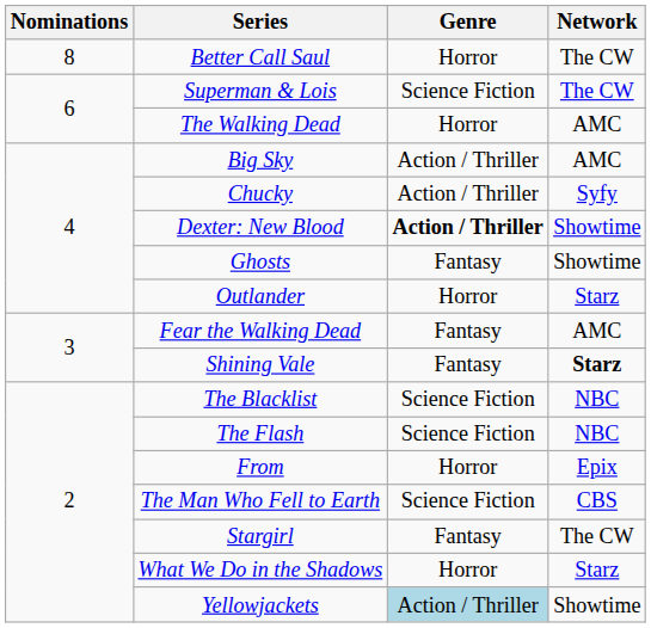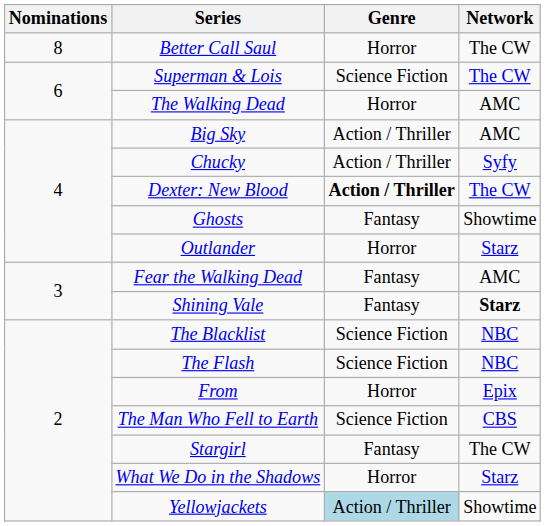 <table class="wikitable right" style="text-align:center">
 <tr>
 <th scope="col" style="text-align:center;">Nominations</th>
 <th scope="col" style="text-align:center;">Series</th>
 <th scope="col" style="text-align:center;">Genre</th>
 <th scope="col" style="text-align:center;">Network</th>
 </tr>
 <tr>
 <td scope=row style="text-align:center">8</td>
 <td><em><a href='#'>Better Call Saul</a></em></td>
 <td>Horror</td>
 <td>The CW</td>
 </tr>
 <tr>
 <td rowspan="2" scope=row style="text-align:center">6</td>
 <td><em><a href='#'>Superman & Lois</a></em></td>
 <td>Science Fiction</td>
 <td><a href='#'>The CW</a></td>
 </tr>
 <tr>
 <td><em><a href='#'>The Walking Dead</a></em></td>
 <td>Horror</td>
 <td>AMC</td>
 </tr>
 <tr>
 <td rowspan="5" scope=row style="text-align:center">4</td>
 <td><em><a href='#'>Big Sky</a></em></td>
 <td>Action / Thriller</td>
 <td>AMC</td>
 </tr>
 <tr>
 <td><em><a href='#'>Chucky</a></em></td>
 <td>Action / Thriller</td>
 <td><a href='#'>Syfy</a></td>
 </tr>
 <tr>
 <td><em><a href='#'>Dexter: New Blood</a></em></td>
 <td><strong>Action / Thriller</strong></td>
-<td><a href='#'>Showtime</a></td>
+<td><a href='#'>The CW</a></td>
 </tr>
 <tr>
 <td><em><a href='#'>Ghosts</a></em></td>
 <td>Fantasy</td>
 <td>Showtime</td>
 </tr>
 <tr>
 <td><em><a href='#'>Outlander</a></em></td>
 <td>Horror</td>
 <td><a href='#'>Starz</a></td>
 </tr>
 <tr>
 <td rowspan="2" scope=row style="text-align:center">3</td>
 <td><em><a href='#'>Fear the Walking Dead</a></em></td>
 <td>Fantasy</td>
 <td>AMC</td>
 </tr>
 <tr>
 <td><em><a href='#'>Shining Vale</a></em></td>
 <td>Fantasy</td>
 <td><strong>Starz</strong></td>
 </tr>
 <tr>
 <td rowspan="7" scope=row style="text-align:center">2</td>
 <td><em><a href='#'>The Blacklist</a></em></td>
 <td>Science Fiction</td>
 <td><a href='#'>NBC</a></td>
 </tr>
 <tr>
 <td><em><a href='#'>The Flash</a></em></td>
 <td>Science Fiction</td>
 <td><a href='#'>NBC</a></td>
 </tr>
 <tr>
 <td><em><a href='#'>From</a></em></td>
 <td>Horror</td>
 <td><a href='#'>Epix</a></td>
 </tr>
 <tr>
 <td><em><a href='#'>The Man Who Fell to Earth</a></em></td>
 <td>Science Fiction</td>
 <td><a href='#'>CBS</a></td>
 </tr>
 <tr>
 <td><em><a href='#'>Stargirl</a></em></td>
 <td>Fantasy</td>
 <td>The CW</td>
 </tr>
 <tr>
 <td><em><a href='#'>What We Do in the Shadows</a></em></td>
 <td>Horror</td>
 <td><a href='#'>Starz</a></td>
 </tr>
 <tr>
 <td><em><a href='#'>Yellowjackets</a></em></td>
 <td style="background: lightblue;">Action / Thriller</td>
 <td>Showtime</td>
 </tr>
 </table>
